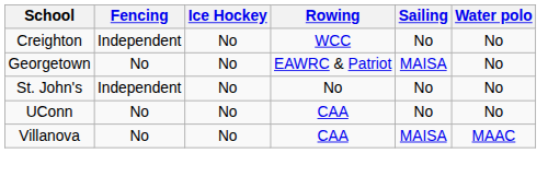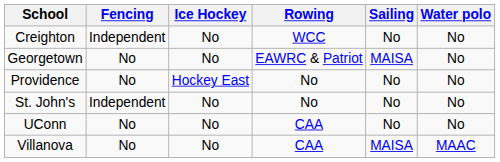 <table class="wikitable">
 <tr style="text-align:center">
 <th>School</th>
 <th><a href='#'>Fencing</a></th>
 <th><a href='#'>Ice Hockey</a></th>
 <th><a href='#'>Rowing</a></th>
 <th><a href='#'>Sailing</a></th>
 <th><a href='#'>Water polo</a></th>
 </tr>
 <tr style="text-align:center">
 <td>Creighton</td>
 <td>Independent</td>
 <td>No</td>
 <td><a href='#'>WCC</a></td>
 <td>No</td>
 <td>No</td>
 </tr>
 <tr style="text-align:center">
 <td>Georgetown</td>
 <td>No</td>
 <td>No</td>
 <td><a href='#'>EAWRC</a> & <a href='#'>Patriot</a></td>
 <td><a href='#'>MAISA</a></td>
+<td>No</td>
+</tr>
+<tr style="text-align:center">
+<td>Providence</td>
+<td>No</td>
+<td><a href='#'>Hockey East</a></td>
+<td>No</td>
+<td>No</td>
 <td>No</td>
 </tr>
 <tr style="text-align:center">
 <td>St. John's</td>
 <td>Independent</td>
 <td>No</td>
 <td>No</td>
 <td>No</td>
 <td>No</td>
 </tr>
 <tr style="text-align:center">
 <td>UConn</td>
 <td>No</td>
 <td>No</td>
 <td><a href='#'>CAA</a></td>
 <td>No</td>
 <td>No</td>
 </tr>
 <tr style="text-align:center">
 <td>Villanova</td>
 <td>No</td>
 <td>No</td>
 <td><a href='#'>CAA</a></td>
 <td><a href='#'>MAISA</a></td>
 <td><a href='#'>MAAC</a></td>
 </tr>
 </table>
